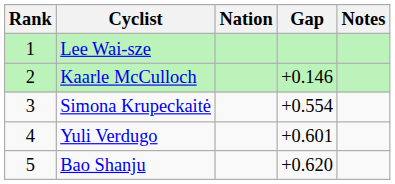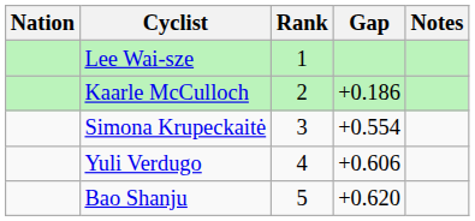 <table class="wikitable" style="text-align:center">
 <tr>
+<th>Nation</th>
+<th>Cyclist</th>
 <th>Rank</th>
-<th>Cyclist</th>
-<th>Nation</th>
 <th>Gap</th>
 <th>Notes</th>
 </tr>
 <tr bgcolor=#bbf3bb>
+<td align=left></td>
+<td align=left><a href='#'>Lee Wai-sze</a></td>
 <td>1</td>
-<td align=left><a href='#'>Lee Wai-sze</a></td>
-<td align=left></td>
 <td></td>
 <td></td>
 </tr>
 <tr bgcolor=#bbf3bb>
+<td align=left></td>
+<td align=left><a href='#'>Kaarle McCulloch</a></td>
 <td>2</td>
-<td align=left><a href='#'>Kaarle McCulloch</a></td>
-<td align=left></td>
-<td>+0.146</td>
+<td>+0.186</td>
 <td></td>
 </tr>
 <tr>
+<td align=left></td>
+<td align=left><a href='#'>Simona Krupeckaitė</a></td>
 <td>3</td>
-<td align=left><a href='#'>Simona Krupeckaitė</a></td>
-<td align=left></td>
 <td>+0.554</td>
 <td></td>
 </tr>
 <tr>
+<td align=left></td>
+<td align=left><a href='#'>Yuli Verdugo</a></td>
 <td>4</td>
-<td align=left><a href='#'>Yuli Verdugo</a></td>
-<td align=left></td>
-<td>+0.601</td>
+<td>+0.606</td>
 <td></td>
 </tr>
 <tr>
+<td align=left></td>
+<td align=left><a href='#'>Bao Shanju</a></td>
 <td>5</td>
-<td align=left><a href='#'>Bao Shanju</a></td>
-<td align=left></td>
 <td>+0.620</td>
 <td></td>
 </tr>
 </table>
